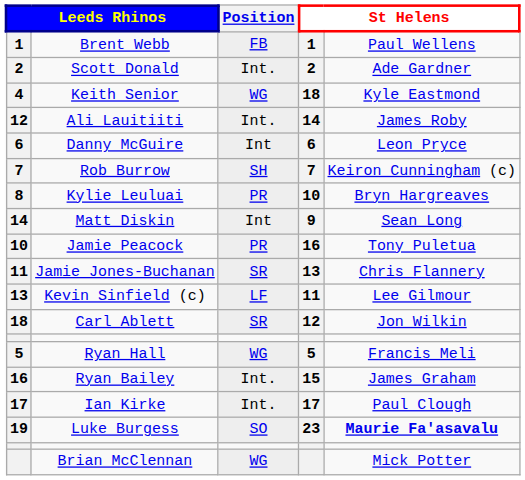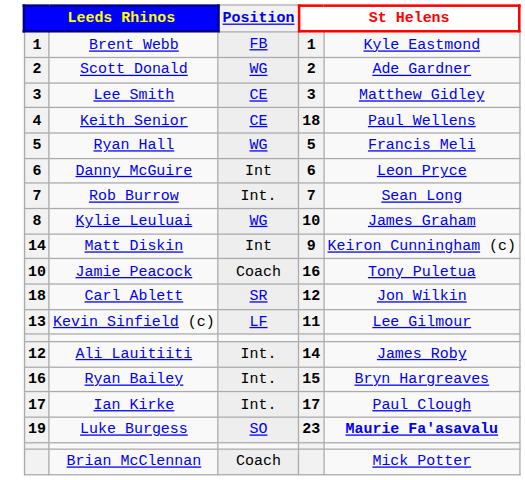 <table class="wikitable" style="float:right; font-size:90%;">
 <tr>
 <th colspan="2"  style="width:138px; background:blue; color:yellow; border:2px solid darkblue;"><strong>Leeds Rhinos</strong></th>
 <th><a href='#'>Position</a></th>
 <th colspan="2"  style="width:138px; background:white; color:red; border:2px solid red;"><strong>St Helens</strong></th>
 </tr>
 <tr>
 <th>1</th>
 <td align="center"> <a href='#'>Brent Webb</a></td>
 <td align="center" style="background: #eeeeee"><a href='#'>FB</a></td>
 <th>1</th>
-<td align="center"> <a href='#'>Paul Wellens</a></td>
+<td align="center"> <a href='#'>Kyle Eastmond</a></td>
 </tr>
 <tr>
 <th>2</th>
 <td align="center"> <a href='#'>Scott Donald</a></td>
-<td align="center" style="background: #eeeeee">Int.</td>
+<td align="center" style="background: #eeeeee"><a href='#'>WG</a></td>
 <th>2</th>
 <td align="center"> <a href='#'>Ade Gardner</a></td>
 </tr>
 <tr>
+<th>3</th>
+<td align="center"> <a href='#'>Lee Smith</a></td>
+<td align="center" style="background: #eeeeee"><a href='#'>CE</a></td>
+<th>3</th>
+<td align="center"> <a href='#'>Matthew Gidley</a></td>
+</tr>
+<tr>
 <th>4</th>
 <td align="center"> <a href='#'>Keith Senior</a></td>
-<td align="center" style="background: #eeeeee"><a href='#'>WG</a></td>
+<td align="center" style="background: #eeeeee"><a href='#'>CE</a></td>
 <th>18</th>
-<td align="center"> <a href='#'>Kyle Eastmond</a></td>
+<td align="center"> <a href='#'>Paul Wellens</a></td>
 </tr>
 <tr>
-<th>12</th>
-<td align="center"> <a href='#'>Ali Lauitiiti</a></td>
-<td align="center" style="background: #eeeeee">Int.</td>
-<th>14</th>
-<td align="center"> <a href='#'>James Roby</a></td>
+<th>5</th>
+<td align="center"> <a href='#'>Ryan Hall</a></td>
+<td align="center" style="background: #eeeeee"><a href='#'>WG</a></td>
+<th>5</th>
+<td align="center"> <a href='#'>Francis Meli</a></td>
 </tr>
 <tr>
 <th>6</th>
 <td align="center"> <a href='#'>Danny McGuire</a></td>
 <td align="center" style="background: #eeeeee">Int</td>
 <th>6</th>
 <td align="center"> <a href='#'>Leon Pryce</a></td>
 </tr>
 <tr>
 <th>7</th>
 <td align="center"> <a href='#'>Rob Burrow</a></td>
-<td align="center" style="background: #eeeeee"><a href='#'>SH</a></td>
+<td align="center" style="background: #eeeeee">Int.</td>
 <th>7</th>
-<td align="center"> <a href='#'>Keiron Cunningham</a> (c)</td>
+<td align="center"> <a href='#'>Sean Long</a></td>
 </tr>
 <tr>
 <th>8</th>
 <td align="center"> <a href='#'>Kylie Leuluai</a></td>
-<td align="center" style="background: #eeeeee"><a href='#'>PR</a></td>
+<td align="center" style="background: #eeeeee"><a href='#'>WG</a></td>
 <th>10</th>
-<td align="center"> <a href='#'>Bryn Hargreaves</a></td>
+<td align="center"> <a href='#'>James Graham</a></td>
 </tr>
 <tr>
 <th>14</th>
 <td align="center"> <a href='#'>Matt Diskin</a></td>
 <td align="center" style="background: #eeeeee">Int</td>
 <th>9</th>
-<td align="center"> <a href='#'>Sean Long</a></td>
+<td align="center"> <a href='#'>Keiron Cunningham</a> (c)</td>
 </tr>
 <tr>
 <th>10</th>
 <td align="center"> <a href='#'>Jamie Peacock</a></td>
-<td align="center" style="background: #eeeeee"><a href='#'>PR</a></td>
+<td align="center" style="background: #eeeeee">Coach</td>
 <th>16</th>
 <td align="center"> <a href='#'>Tony Puletua</a></td>
 </tr>
 <tr>
-<th>11</th>
-<td align="center"> <a href='#'>Jamie Jones-Buchanan</a></td>
+<th>18</th>
+<td align="center"> <a href='#'>Carl Ablett</a></td>
 <td align="center" style="background: #eeeeee"><a href='#'>SR</a></td>
-<th>13</th>
-<td align="center"> <a href='#'>Chris Flannery</a></td>
+<th>12</th>
+<td align="center"> <a href='#'>Jon Wilkin</a></td>
 </tr>
 <tr>
 <th>13</th>
 <td align="center"> <a href='#'>Kevin Sinfield</a> (c)</td>
 <td align="center" style="background: #eeeeee"><a href='#'>LF</a></td>
 <th>11</th>
 <td align="center"> <a href='#'>Lee Gilmour</a></td>
 </tr>
 <tr>
-<th>18</th>
-<td align="center"> <a href='#'>Carl Ablett</a></td>
-<td align="center" style="background: #eeeeee"><a href='#'>SR</a></td>
-<th>12</th>
-<td align="center"> <a href='#'>Jon Wilkin</a></td>
-</tr>
-<tr>
 <th></th>
 <td></td>
 <td></td>
 <th></th>
 <td></td>
 </tr>
 <tr>
-<th>5</th>
-<td align="center"> <a href='#'>Ryan Hall</a></td>
-<td align="center" style="background: #eeeeee"><a href='#'>WG</a></td>
-<th>5</th>
-<td align="center"> <a href='#'>Francis Meli</a></td>
+<th>12</th>
+<td align="center"> <a href='#'>Ali Lauitiiti</a></td>
+<td align="center" style="background: #eeeeee">Int.</td>
+<th>14</th>
+<td align="center"> <a href='#'>James Roby</a></td>
 </tr>
 <tr>
 <th>16</th>
 <td align="center"> <a href='#'>Ryan Bailey</a></td>
 <td align="center" style="background: #eeeeee">Int.</td>
 <th>15</th>
-<td align="center"> <a href='#'>James Graham</a></td>
+<td align="center"> <a href='#'>Bryn Hargreaves</a></td>
 </tr>
 <tr>
 <th>17</th>
 <td align="center"> <a href='#'>Ian Kirke</a></td>
 <td align="center" style="background: #eeeeee">Int.</td>
 <th>17</th>
 <td align="center"> <a href='#'>Paul Clough</a></td>
 </tr>
 <tr>
 <th>19</th>
 <td align="center"> <a href='#'>Luke Burgess</a></td>
 <td align="center" style="background: #eeeeee"><a href='#'>SO</a></td>
 <th>23</th>
 <td align="center"><strong> <a href='#'>Maurie Fa'asavalu</a></strong></td>
 </tr>
 <tr>
 <th></th>
 <td></td>
 <td></td>
 <th></th>
 <td></td>
 </tr>
 <tr>
 <th></th>
 <td align="center"> <a href='#'>Brian McClennan</a></td>
-<td align="center" style="background: #eeeeee"><a href='#'>WG</a></td>
+<td align="center" style="background: #eeeeee">Coach</td>
 <th></th>
 <td align="center"> <a href='#'>Mick Potter</a></td>
 </tr>
 </table>
